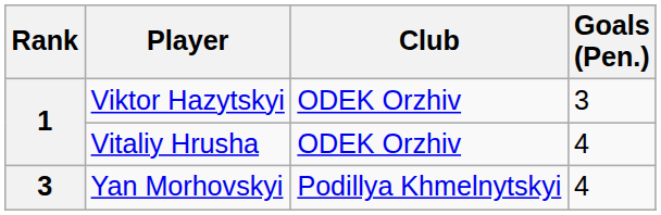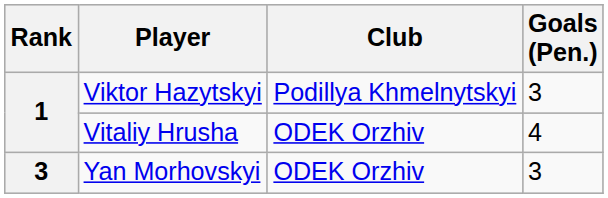 <table class="wikitable">
 <tr>
 <th>Rank</th>
 <th>Player</th>
 <th>Club</th>
 <th>Goals<br>(Pen.)</th>
 </tr>
 <tr>
 <th rowspan=2>1</th>
 <td align="left"> <a href='#'>Viktor Hazytskyi</a></td>
-<td align="left"><a href='#'>ODEK Orzhiv</a></td>
+<td align="left"><a href='#'>Podillya Khmelnytskyi</a></td>
 <td>3</td>
 </tr>
 <tr>
 <td align="left"> <a href='#'>Vitaliy Hrusha</a></td>
 <td align="left"><a href='#'>ODEK Orzhiv</a></td>
 <td>4</td>
 </tr>
 <tr>
 <th>3</th>
 <td align="left"> <a href='#'>Yan Morhovskyi</a></td>
-<td align="left"><a href='#'>Podillya Khmelnytskyi</a></td>
-<td>4</td>
+<td align="left"><a href='#'>ODEK Orzhiv</a></td>
+<td>3</td>
 </tr>
 </table>
